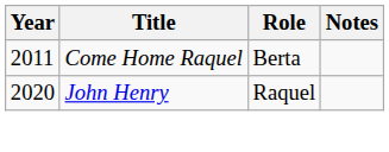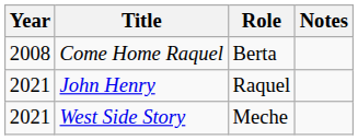 <table class="wikitable sortable">
 <tr>
 <th>Year</th>
 <th>Title</th>
 <th>Role</th>
 <th class="unsortable">Notes</th>
 </tr>
 <tr>
-<td>2011</td>
+<td>2008</td>
 <td><em>Come Home Raquel</em></td>
 <td>Berta</td>
 <td></td>
 </tr>
 <tr>
-<td>2020</td>
+<td>2021</td>
 <td><em><a href='#'>John Henry</a></em></td>
 <td>Raquel</td>
 <td></td>
 </tr>
+<tr>
+<td>2021</td>
+<td><em><a href='#'>West Side Story</a></em></td>
+<td>Meche</td>
+<td></td>
+</tr>
 </table>
